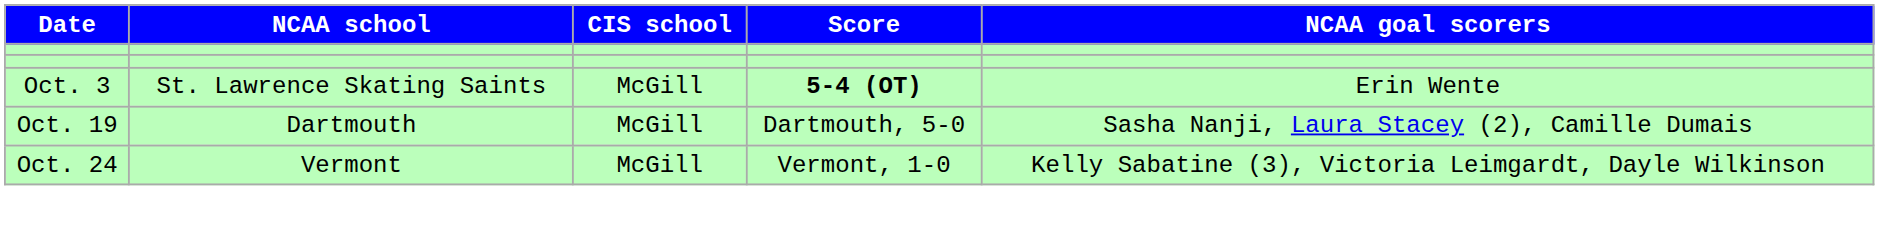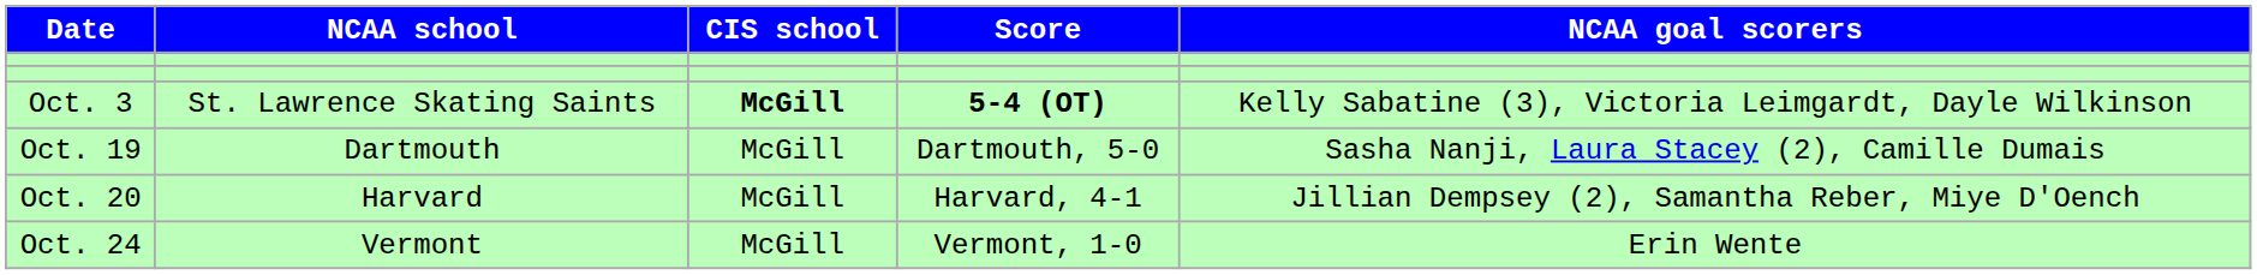 <table class="wikitable" style="width:80%;">
 <tr style="text-align:center; background:blue; color:#fff;">
 <td><strong>Date</strong></td>
 <td><strong>NCAA school</strong></td>
 <td><strong>CIS school</strong></td>
 <td><strong>Score</strong></td>
 <td><strong>NCAA goal scorers</strong></td>
 </tr>
 <tr style="text-align:center; background:#bfb;">
 <td></td>
 <td></td>
 <td></td>
 <td></td>
 <td></td>
 </tr>
 <tr style="text-align:center; background:#bfb;">
 <td></td>
 <td></td>
 <td></td>
 <td></td>
 <td></td>
 </tr>
 <tr style="text-align:center; background:#bfb;">
 <td>Oct. 3</td>
 <td>St. Lawrence Skating Saints</td>
-<td>McGill</td>
+<td><strong>McGill</strong></td>
 <td><strong>5-4 (OT)</strong></td>
-<td>Erin Wente</td>
+<td>Kelly Sabatine (3), Victoria Leimgardt, Dayle Wilkinson</td>
 </tr>
 <tr style="text-align:center; background:#bfb;">
 <td>Oct. 19</td>
 <td>Dartmouth</td>
 <td>McGill</td>
 <td>Dartmouth, 5-0</td>
 <td>Sasha Nanji, <a href='#'>Laura Stacey</a> (2), Camille Dumais</td>
 </tr>
 <tr style="text-align:center; background:#bfb;">
+<td>Oct. 20</td>
+<td>Harvard</td>
+<td>McGill</td>
+<td>Harvard, 4-1</td>
+<td>Jillian Dempsey (2), Samantha Reber, Miye D'Oench</td>
+</tr>
+<tr style="text-align:center; background:#bfb;">
 <td>Oct. 24</td>
 <td>Vermont</td>
 <td>McGill</td>
 <td>Vermont, 1-0</td>
-<td>Kelly Sabatine (3), Victoria Leimgardt, Dayle Wilkinson</td>
+<td>Erin Wente</td>
 </tr>
 </table>
